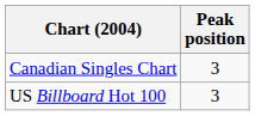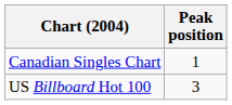 <table class="wikitable">
 <tr>
 <th>Chart (2004)</th>
 <th>Peak<br>position</th>
 </tr>
 <tr>
 <td><a href='#'>Canadian Singles Chart</a></td>
-<td align="center">3</td>
+<td align="center">1</td>
 </tr>
 <tr>
 <td>US <a href='#'><em>Billboard</em> Hot 100</a></td>
 <td align="center">3</td>
 </tr>
 </table>
